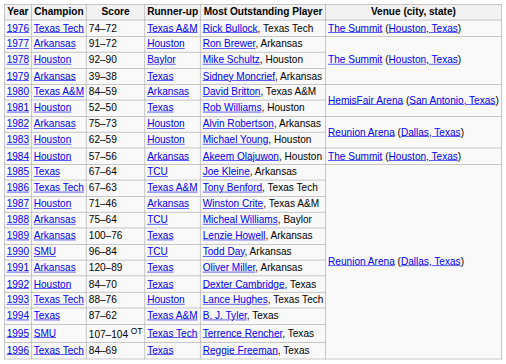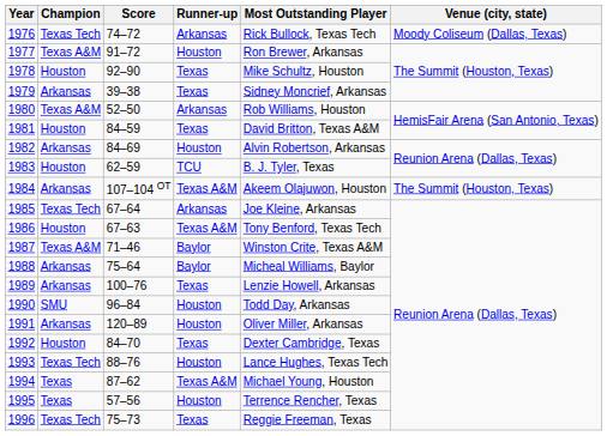 <table class="wikitable sortable">
 <tr>
 <th>Year</th>
 <th>Champion</th>
 <th>Score</th>
 <th>Runner-up</th>
 <th>Most Outstanding Player</th>
 <th>Venue (city, state)</th>
 </tr>
 <tr>
 <td><a href='#'>1976</a></td>
 <td><a href='#'>Texas Tech</a></td>
 <td>74–72</td>
-<td><a href='#'>Texas A&M</a></td>
+<td><a href='#'>Arkansas</a></td>
 <td><a href='#'>Rick Bullock</a>, Texas Tech</td>
-<td><a href='#'>The Summit</a> (<a href='#'>Houston, Texas</a>)</td>
+<td><a href='#'>Moody Coliseum</a> (<a href='#'>Dallas, Texas</a>)</td>
 </tr>
 <tr>
 <td><a href='#'>1977</a></td>
-<td><a href='#'>Arkansas</a></td>
+<td><a href='#'>Texas A&M</a></td>
 <td>91–72</td>
 <td><a href='#'>Houston</a></td>
 <td><a href='#'>Ron Brewer</a>, Arkansas</td>
 <td rowspan=3><a href='#'>The Summit</a> (<a href='#'>Houston, Texas</a>)</td>
 </tr>
 <tr>
 <td><a href='#'>1978</a></td>
 <td><a href='#'>Houston</a></td>
 <td>92–90</td>
-<td><a href='#'>Baylor</a></td>
+<td><a href='#'>Texas</a></td>
 <td><a href='#'>Mike Schultz</a>, Houston</td>
 </tr>
 <tr>
 <td><a href='#'>1979</a></td>
 <td><a href='#'>Arkansas</a></td>
 <td>39–38</td>
 <td><a href='#'>Texas</a></td>
 <td><a href='#'>Sidney Moncrief</a>, Arkansas</td>
 </tr>
 <tr>
 <td><a href='#'>1980</a></td>
 <td><a href='#'>Texas A&M</a></td>
-<td>84–59</td>
+<td>52–50</td>
 <td><a href='#'>Arkansas</a></td>
-<td><a href='#'>David Britton</a>, Texas A&M</td>
+<td><a href='#'>Rob Williams</a>, Houston</td>
 <td rowspan=2><a href='#'>HemisFair Arena</a> (<a href='#'>San Antonio, Texas</a>)</td>
 </tr>
 <tr>
 <td><a href='#'>1981</a></td>
 <td><a href='#'>Houston</a></td>
-<td>52–50</td>
+<td>84–59</td>
 <td><a href='#'>Texas</a></td>
-<td><a href='#'>Rob Williams</a>, Houston</td>
+<td><a href='#'>David Britton</a>, Texas A&M</td>
 </tr>
 <tr>
 <td><a href='#'>1982</a></td>
 <td><a href='#'>Arkansas</a></td>
-<td>75–73</td>
+<td>84–69</td>
 <td><a href='#'>Houston</a></td>
 <td><a href='#'>Alvin Robertson</a>, Arkansas</td>
 <td rowspan=2><a href='#'>Reunion Arena</a> (<a href='#'>Dallas, Texas</a>)</td>
 </tr>
 <tr>
 <td><a href='#'>1983</a></td>
 <td><a href='#'>Houston</a></td>
 <td>62–59</td>
-<td><a href='#'>Houston</a></td>
-<td><a href='#'>Michael Young</a>, Houston</td>
+<td><a href='#'>TCU</a></td>
+<td><a href='#'>B. J. Tyler</a>, Texas</td>
 </tr>
 <tr>
 <td><a href='#'>1984</a></td>
-<td><a href='#'>Houston</a></td>
-<td>57–56</td>
 <td><a href='#'>Arkansas</a></td>
+<td>107–104 <sup>OT</sup></td>
+<td><a href='#'>Texas A&M</a></td>
 <td><a href='#'>Akeem Olajuwon</a>, Houston</td>
 <td><a href='#'>The Summit</a> (<a href='#'>Houston, Texas</a>)</td>
 </tr>
 <tr>
 <td><a href='#'>1985</a></td>
-<td><a href='#'>Texas</a></td>
+<td><a href='#'>Texas Tech</a></td>
 <td>67–64</td>
-<td><a href='#'>TCU</a></td>
+<td><a href='#'>Arkansas</a></td>
 <td><a href='#'>Joe Kleine</a>, Arkansas</td>
 <td rowspan=12><a href='#'>Reunion Arena</a> (<a href='#'>Dallas, Texas</a>)</td>
 </tr>
 <tr>
 <td><a href='#'>1986</a></td>
-<td><a href='#'>Texas Tech</a></td>
+<td><a href='#'>Houston</a></td>
 <td>67–63</td>
 <td><a href='#'>Texas A&M</a></td>
 <td><a href='#'>Tony Benford</a>, Texas Tech</td>
 </tr>
 <tr>
 <td><a href='#'>1987</a></td>
-<td><a href='#'>Houston</a></td>
+<td><a href='#'>Texas A&M</a></td>
 <td>71–46</td>
-<td><a href='#'>Arkansas</a></td>
+<td><a href='#'>Baylor</a></td>
 <td><a href='#'>Winston Crite</a>, Texas A&M</td>
 </tr>
 <tr>
 <td><a href='#'>1988</a></td>
 <td><a href='#'>Arkansas</a></td>
 <td>75–64</td>
-<td><a href='#'>TCU</a></td>
+<td><a href='#'>Baylor</a></td>
 <td><a href='#'>Micheal Williams</a>, Baylor</td>
 </tr>
 <tr>
 <td><a href='#'>1989</a></td>
 <td><a href='#'>Arkansas</a></td>
 <td>100–76</td>
 <td><a href='#'>Texas</a></td>
 <td><a href='#'>Lenzie Howell</a>, Arkansas</td>
 </tr>
 <tr>
 <td><a href='#'>1990</a></td>
 <td><a href='#'>SMU</a></td>
 <td>96–84</td>
-<td><a href='#'>TCU</a></td>
+<td><a href='#'>Houston</a></td>
 <td><a href='#'>Todd Day</a>, Arkansas</td>
 </tr>
 <tr>
 <td><a href='#'>1991</a></td>
 <td><a href='#'>Arkansas</a></td>
 <td>120–89</td>
-<td><a href='#'>Texas</a></td>
+<td><a href='#'>Houston</a></td>
 <td><a href='#'>Oliver Miller</a>, Arkansas</td>
 </tr>
 <tr>
 <td><a href='#'>1992</a></td>
 <td><a href='#'>Houston</a></td>
 <td>84–70</td>
 <td><a href='#'>Texas</a></td>
 <td><a href='#'>Dexter Cambridge</a>, Texas</td>
 </tr>
 <tr>
 <td><a href='#'>1993</a></td>
 <td><a href='#'>Texas Tech</a></td>
 <td>88–76</td>
 <td><a href='#'>Houston</a></td>
 <td><a href='#'>Lance Hughes</a>, Texas Tech</td>
 </tr>
 <tr>
 <td><a href='#'>1994</a></td>
 <td><a href='#'>Texas</a></td>
 <td>87–62</td>
 <td><a href='#'>Texas A&M</a></td>
-<td><a href='#'>B. J. Tyler</a>, Texas</td>
+<td><a href='#'>Michael Young</a>, Houston</td>
 </tr>
 <tr>
 <td><a href='#'>1995</a></td>
-<td><a href='#'>SMU</a></td>
-<td>107–104 <sup>OT</sup></td>
-<td><a href='#'>Texas Tech</a></td>
+<td><a href='#'>Texas</a></td>
+<td>57–56</td>
+<td><a href='#'>Houston</a></td>
 <td><a href='#'>Terrence Rencher</a>, Texas</td>
 </tr>
 <tr>
 <td><a href='#'>1996</a></td>
 <td><a href='#'>Texas Tech</a></td>
-<td>84–69</td>
+<td>75–73</td>
 <td><a href='#'>Texas</a></td>
 <td><a href='#'>Reggie Freeman</a>, Texas</td>
 </tr>
 </table>
